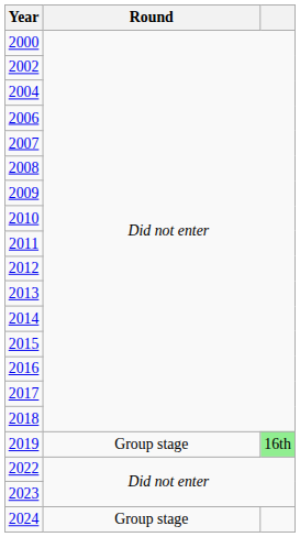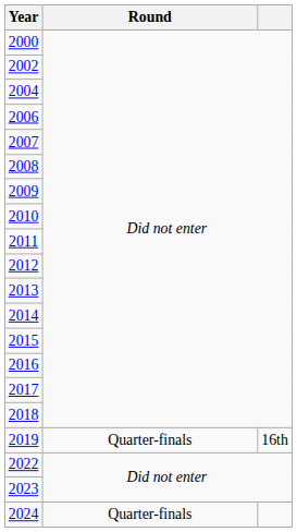 <table class="wikitable" style="text-align: center; font-size:90%">
 <tr>
 <th>Year</th>
 <th style="width:200px">Round</th>
 <th></th>
 </tr>
 <tr>
 <td><a href='#'>2000</a></td>
 <td colspan="2" rowspan="16"><em>Did not enter</em></td>
 </tr>
 <tr>
 <td><a href='#'>2002</a></td>
 </tr>
 <tr>
 <td><a href='#'>2004</a></td>
 </tr>
 <tr>
 <td><a href='#'>2006</a></td>
 </tr>
 <tr>
 <td><a href='#'>2007</a></td>
 </tr>
 <tr>
 <td><a href='#'>2008</a></td>
 </tr>
 <tr>
 <td><a href='#'>2009</a></td>
 </tr>
 <tr>
 <td><a href='#'>2010</a></td>
 </tr>
 <tr>
 <td><a href='#'>2011</a></td>
 </tr>
 <tr>
 <td><a href='#'>2012</a></td>
 </tr>
 <tr>
 <td><a href='#'>2013</a></td>
 </tr>
 <tr>
 <td><a href='#'>2014</a></td>
 </tr>
 <tr>
 <td><a href='#'>2015</a></td>
 </tr>
 <tr>
 <td><a href='#'>2016</a></td>
 </tr>
 <tr>
 <td><a href='#'>2017</a></td>
 </tr>
 <tr>
 <td><a href='#'>2018</a></td>
 </tr>
 <tr>
 <td><a href='#'>2019</a></td>
-<td>Group stage</td>
-<td style="background: lightgreen;">16th</td>
+<td>Quarter-finals</td>
+<td>16th</td>
 </tr>
 <tr>
 <td><a href='#'>2022</a></td>
 <td colspan="2" rowspan="2"><em>Did not enter</em></td>
 </tr>
 <tr>
 <td><a href='#'>2023</a></td>
 </tr>
 <tr>
 <td><a href='#'>2024</a></td>
-<td>Group stage</td>
+<td>Quarter-finals</td>
 <td></td>
 </tr>
 </table>
